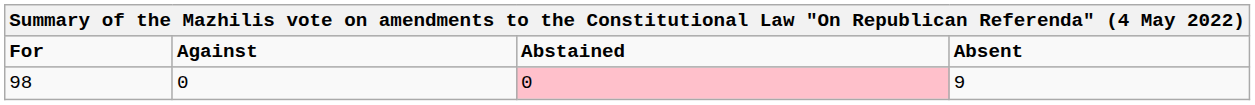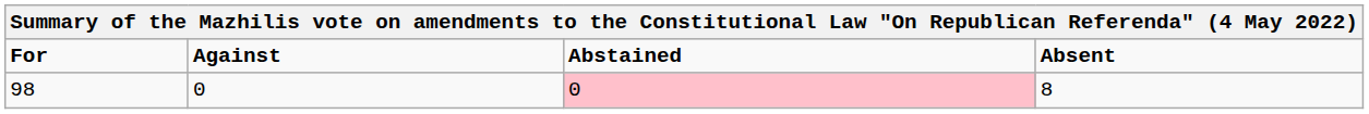 <table class="wikitable">
 <tr>
 <th colspan="4">Summary of the Mazhilis vote on amendments to the Constitutional Law "On Republican Referenda" (4 May 2022)</th>
 </tr>
 <tr>
 <td><strong>For</strong></td>
 <td><strong>Against</strong></td>
 <td><strong>Abstained</strong></td>
 <td><strong>Absent</strong></td>
 </tr>
 <tr>
 <td>98</td>
 <td>0</td>
 <td style="background: pink;">0</td>
-<td>9</td>
+<td>8</td>
 </tr>
 </table>
